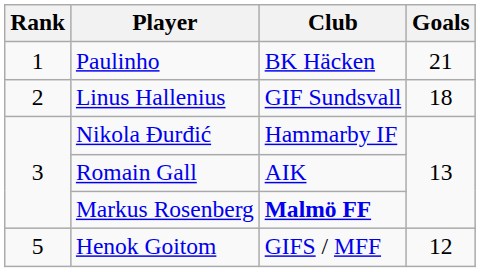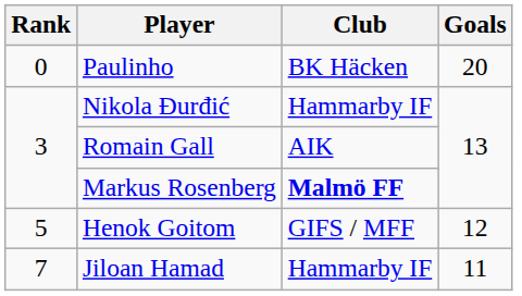 <table class="wikitable" style="text-align:center">
 <tr>
 <th>Rank</th>
 <th>Player</th>
 <th>Club</th>
 <th>Goals</th>
 </tr>
 <tr>
-<td>1</td>
+<td>0</td>
 <td align="left"> <a href='#'>Paulinho</a></td>
 <td align="left"><a href='#'>BK Häcken</a></td>
-<td>21</td>
-</tr>
-<tr>
-<td>2</td>
-<td align="left"> <a href='#'>Linus Hallenius</a></td>
-<td align="left"><a href='#'>GIF Sundsvall</a></td>
-<td>18</td>
+<td>20</td>
 </tr>
 <tr>
 <td rowspan="3">3</td>
 <td align="left"> <a href='#'>Nikola Đurđić</a></td>
 <td align="left"><a href='#'>Hammarby IF</a></td>
 <td rowspan="3">13</td>
 </tr>
 <tr>
 <td align="left"> <a href='#'>Romain Gall</a></td>
 <td align="left"><a href='#'>AIK</a></td>
 </tr>
 <tr>
 <td align="left"> <a href='#'>Markus Rosenberg</a></td>
 <td align="left"><strong><a href='#'>Malmö FF</a></strong></td>
 </tr>
 <tr>
 <td>5</td>
 <td align="left"> <a href='#'>Henok Goitom</a></td>
 <td align="left"><a href='#'>GIFS</a> / <a href='#'>MFF</a></td>
 <td>12</td>
 </tr>
+<tr>
+<td>7</td>
+<td align="left"> <a href='#'>Jiloan Hamad</a></td>
+<td align="left"><a href='#'>Hammarby IF</a></td>
+<td>11</td>
+</tr>
 </table>
